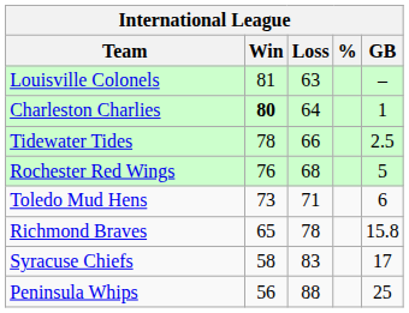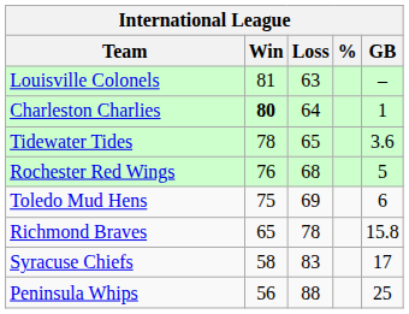 <table class="wikitable">
 <tr>
 <th colspan="5">International League</th>
 </tr>
 <tr>
 <th width="60%">Team</th>
 <th>Win</th>
 <th>Loss</th>
 <th>%</th>
 <th>GB</th>
 </tr>
 <tr align=center bgcolor=ccffcc>
 <td align=left><a href='#'>Louisville Colonels</a></td>
 <td>81</td>
 <td>63</td>
 <td></td>
 <td>–</td>
 </tr>
 <tr align=center bgcolor=ccffcc>
 <td align=left><a href='#'>Charleston Charlies</a></td>
 <td><strong>80</strong></td>
 <td>64</td>
 <td></td>
 <td>1</td>
 </tr>
 <tr align=center bgcolor=ccffcc>
 <td align=left><a href='#'>Tidewater Tides</a></td>
 <td>78</td>
-<td>66</td>
+<td>65</td>
 <td></td>
-<td>2.5</td>
+<td>3.6</td>
 </tr>
 <tr align=center bgcolor=ccffcc>
 <td align=left><a href='#'>Rochester Red Wings</a></td>
 <td>76</td>
 <td>68</td>
 <td></td>
 <td>5</td>
 </tr>
 <tr align=center>
 <td align=left><a href='#'>Toledo Mud Hens</a></td>
-<td>73</td>
-<td>71</td>
+<td>75</td>
+<td>69</td>
 <td></td>
 <td>6</td>
 </tr>
 <tr align=center>
 <td align=left><a href='#'>Richmond Braves</a></td>
 <td>65</td>
 <td>78</td>
 <td></td>
 <td>15.8</td>
 </tr>
 <tr align=center>
 <td align=left><a href='#'>Syracuse Chiefs</a></td>
 <td>58</td>
 <td>83</td>
 <td></td>
 <td>17</td>
 </tr>
 <tr align=center>
 <td align=left><a href='#'>Peninsula Whips</a></td>
 <td>56</td>
 <td>88</td>
 <td></td>
 <td>25</td>
 </tr>
 </table>
